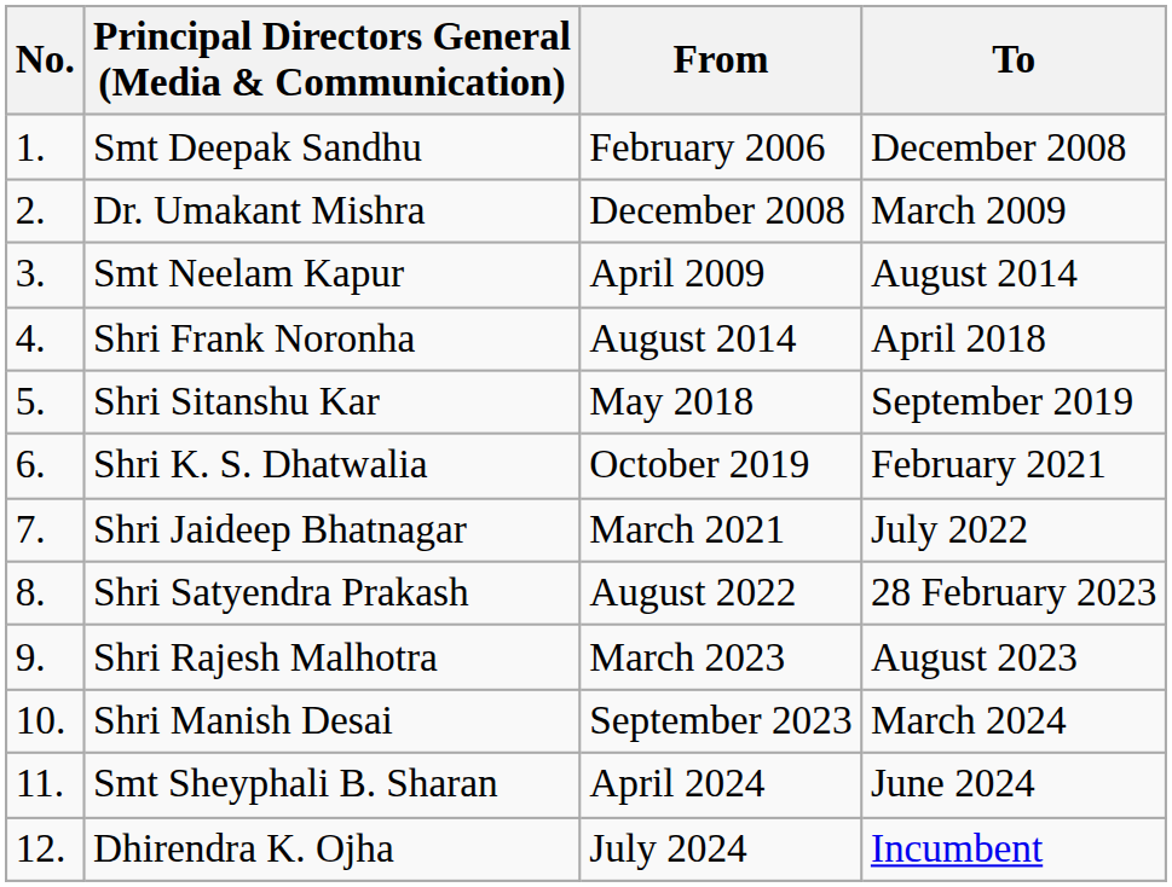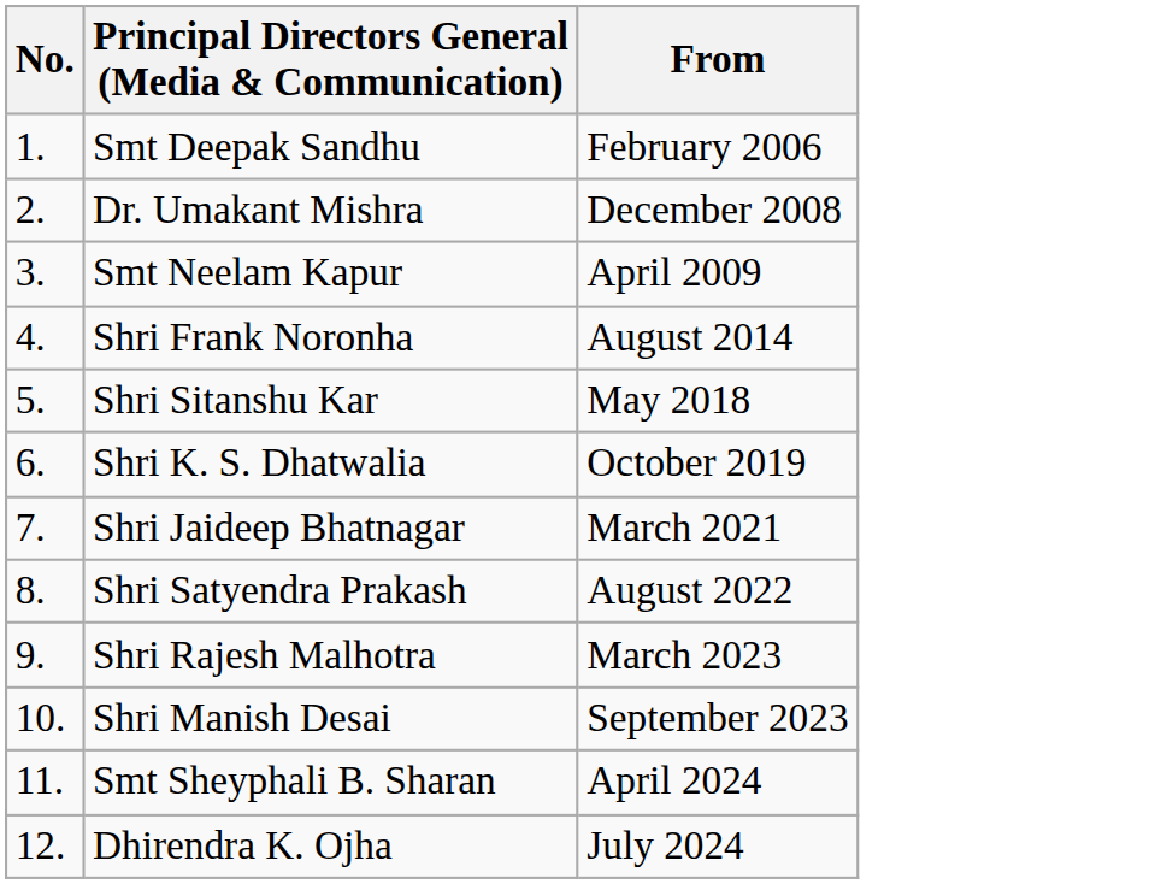 <table class="wikitable">
 <tr>
 <th>No.</th>
 <th>Principal Directors General<br>(Media & Communication)</th>
 <th>From</th>
-<th>To</th>
 </tr>
 <tr>
 <td>1.</td>
 <td>Smt Deepak Sandhu</td>
 <td>February 2006</td>
-<td>December 2008</td>
 </tr>
 <tr>
 <td>2.</td>
 <td>Dr. Umakant Mishra</td>
 <td>December 2008</td>
-<td>March 2009</td>
 </tr>
 <tr>
 <td>3.</td>
 <td>Smt Neelam Kapur</td>
 <td>April 2009</td>
-<td>August 2014</td>
 </tr>
 <tr>
 <td>4.</td>
 <td>Shri Frank Noronha</td>
 <td>August 2014</td>
-<td>April 2018</td>
 </tr>
 <tr>
 <td>5.</td>
 <td>Shri Sitanshu Kar</td>
 <td>May 2018</td>
-<td>September 2019</td>
 </tr>
 <tr>
 <td>6.</td>
 <td>Shri K. S. Dhatwalia</td>
 <td>October 2019</td>
-<td>February 2021</td>
 </tr>
 <tr>
 <td>7.</td>
 <td>Shri Jaideep Bhatnagar</td>
 <td>March 2021</td>
-<td>July 2022</td>
 </tr>
 <tr>
 <td>8.</td>
 <td>Shri Satyendra Prakash</td>
 <td>August 2022</td>
-<td>28 February 2023</td>
 </tr>
 <tr>
 <td>9.</td>
 <td>Shri Rajesh Malhotra</td>
 <td>March 2023</td>
-<td>August 2023</td>
 </tr>
 <tr>
 <td>10.</td>
 <td>Shri Manish Desai</td>
 <td>September 2023</td>
-<td>March 2024</td>
 </tr>
 <tr>
 <td>11.</td>
 <td>Smt Sheyphali B. Sharan</td>
 <td>April 2024</td>
-<td>June 2024</td>
 </tr>
 <tr>
 <td>12.</td>
 <td>Dhirendra K. Ojha</td>
 <td>July 2024</td>
-<td><a href='#'>Incumbent</a></td>
 </tr>
 </table>
